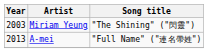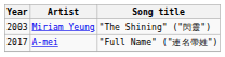 <table class="wikitable sortable">
 <tr>
 <th>Year</th>
 <th>Artist</th>
 <th>Song title</th>
 </tr>
 <tr>
 <td>2003</td>
 <td><a href='#'>Miriam Yeung</a></td>
 <td>"The Shining" ("閃靈")</td>
 </tr>
 <tr>
-<td>2013</td>
+<td>2017</td>
 <td><a href='#'>A-mei</a></td>
 <td>"Full Name" ("連名帶姓")</td>
 </tr>
 <tr>
 </tr>
 </table>
